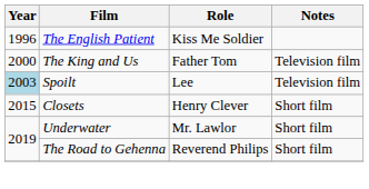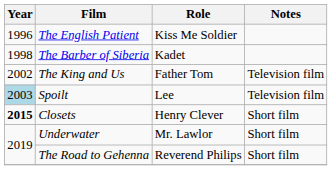 <table class="wikitable">
 <tr>
 <th>Year</th>
 <th>Film</th>
 <th>Role</th>
 <th>Notes</th>
 </tr>
 <tr>
 <td>1996</td>
 <td><em><a href='#'>The English Patient</a></em></td>
 <td>Kiss Me Soldier</td>
 <td></td>
 </tr>
 <tr>
-<td>2000</td>
+<td>1998</td>
+<td><em><a href='#'>The Barber of Siberia</a></em></td>
+<td>Kadet</td>
+<td></td>
+</tr>
+<tr>
+<td>2002</td>
 <td><em>The King and Us</em></td>
 <td>Father Tom</td>
 <td>Television film</td>
 </tr>
 <tr>
 <td style="background: lightblue;">2003</td>
 <td><em>Spoilt</em></td>
 <td>Lee</td>
 <td>Television film</td>
 </tr>
 <tr>
-<td>2015</td>
+<td><strong>2015</strong></td>
 <td><em>Closets</em></td>
 <td>Henry Clever</td>
 <td>Short film</td>
 </tr>
 <tr>
 <td rowspan="2">2019</td>
 <td><em>Underwater</em></td>
 <td>Mr. Lawlor</td>
 <td>Short film</td>
 </tr>
 <tr>
 <td><em>The Road to Gehenna</em></td>
 <td>Reverend Philips</td>
 <td>Short film</td>
 </tr>
 <tr>
 </tr>
 </table>
